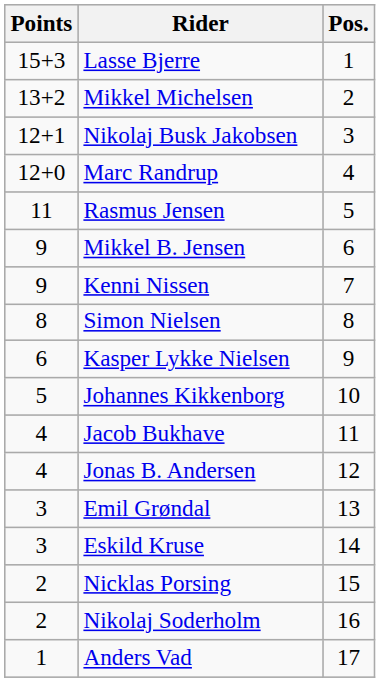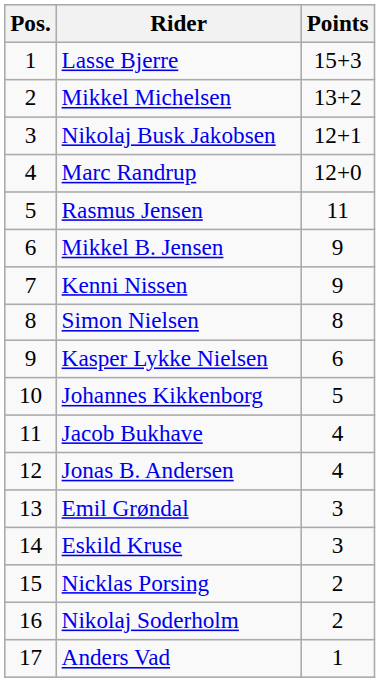 <table class=wikitable style="font-size:93%;">
 <tr>
+<th width=25px>Pos.</th>
+<th width=150px>Rider</th>
 <th width=40px>Points</th>
-<th width=150px>Rider</th>
-<th width=25px>Pos.</th>
 </tr>
 <tr align=center>
+<td>1</td>
+<td align=left><a href='#'>Lasse Bjerre</a></td>
 <td>15+3</td>
-<td align=left><a href='#'>Lasse Bjerre</a></td>
-<td>1</td>
 </tr>
 <tr align=center>
+<td>2</td>
+<td align=left><a href='#'>Mikkel Michelsen</a></td>
 <td>13+2</td>
-<td align=left><a href='#'>Mikkel Michelsen</a></td>
-<td>2</td>
 </tr>
 <tr align=center>
+<td>3</td>
+<td align=left><a href='#'>Nikolaj Busk Jakobsen</a></td>
 <td>12+1</td>
-<td align=left><a href='#'>Nikolaj Busk Jakobsen</a></td>
-<td>3</td>
 </tr>
 <tr align=center>
+<td>4</td>
+<td align=left><a href='#'>Marc Randrup</a></td>
 <td>12+0</td>
-<td align=left><a href='#'>Marc Randrup</a></td>
-<td>4</td>
 </tr>
 <tr align=center>
+<td>5</td>
+<td align=left><a href='#'>Rasmus Jensen</a></td>
 <td>11</td>
-<td align=left><a href='#'>Rasmus Jensen</a></td>
-<td>5</td>
 </tr>
 <tr align=center>
+<td>6</td>
+<td align=left><a href='#'>Mikkel B. Jensen</a></td>
 <td>9</td>
-<td align=left><a href='#'>Mikkel B. Jensen</a></td>
-<td>6</td>
 </tr>
 <tr align=center>
+<td>7</td>
+<td align=left><a href='#'>Kenni Nissen</a></td>
 <td>9</td>
-<td align=left><a href='#'>Kenni Nissen</a></td>
-<td>7</td>
 </tr>
 <tr align=center>
 <td>8</td>
 <td align=left><a href='#'>Simon Nielsen</a></td>
 <td>8</td>
 </tr>
 <tr align=center>
+<td>9</td>
+<td align=left><a href='#'>Kasper Lykke Nielsen</a></td>
 <td>6</td>
-<td align=left><a href='#'>Kasper Lykke Nielsen</a></td>
-<td>9</td>
 </tr>
 <tr align=center>
+<td>10</td>
+<td align=left><a href='#'>Johannes Kikkenborg</a></td>
 <td>5</td>
-<td align=left><a href='#'>Johannes Kikkenborg</a></td>
-<td>10</td>
 </tr>
 <tr align=center>
+<td>11</td>
+<td align=left><a href='#'>Jacob Bukhave</a></td>
 <td>4</td>
-<td align=left><a href='#'>Jacob Bukhave</a></td>
-<td>11</td>
 </tr>
 <tr align=center>
+<td>12</td>
+<td align=left><a href='#'>Jonas B. Andersen</a></td>
 <td>4</td>
-<td align=left><a href='#'>Jonas B. Andersen</a></td>
-<td>12</td>
 </tr>
 <tr align=center>
+<td>13</td>
+<td align=left><a href='#'>Emil Grøndal</a></td>
 <td>3</td>
-<td align=left><a href='#'>Emil Grøndal</a></td>
-<td>13</td>
 </tr>
 <tr align=center>
+<td>14</td>
+<td align=left><a href='#'>Eskild Kruse</a></td>
 <td>3</td>
-<td align=left><a href='#'>Eskild Kruse</a></td>
-<td>14</td>
 </tr>
 <tr align=center>
+<td>15</td>
+<td align=left><a href='#'>Nicklas Porsing</a></td>
 <td>2</td>
-<td align=left><a href='#'>Nicklas Porsing</a></td>
-<td>15</td>
 </tr>
 <tr align=center>
+<td>16</td>
+<td align=left><a href='#'>Nikolaj Soderholm</a></td>
 <td>2</td>
-<td align=left><a href='#'>Nikolaj Soderholm</a></td>
-<td>16</td>
 </tr>
 <tr align=center>
+<td>17</td>
+<td align=left><a href='#'>Anders Vad</a></td>
 <td>1</td>
-<td align=left><a href='#'>Anders Vad</a></td>
-<td>17</td>
 </tr>
 </table>
